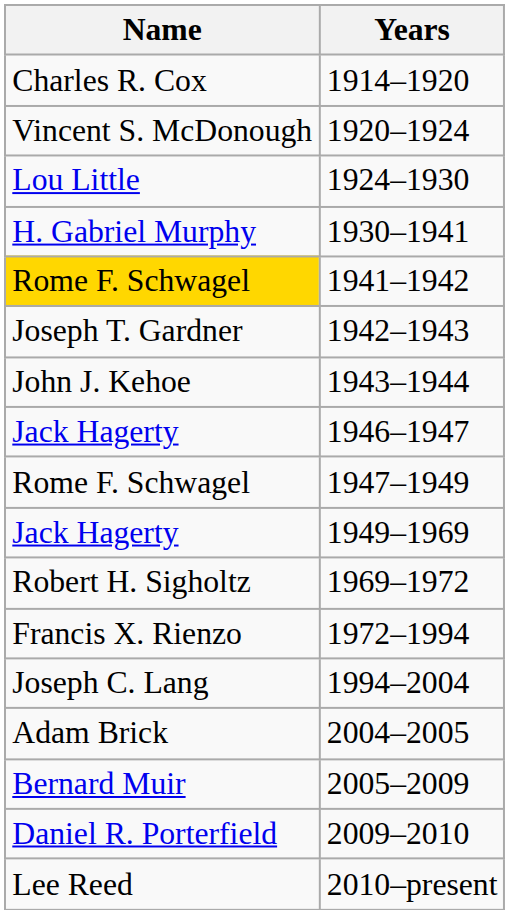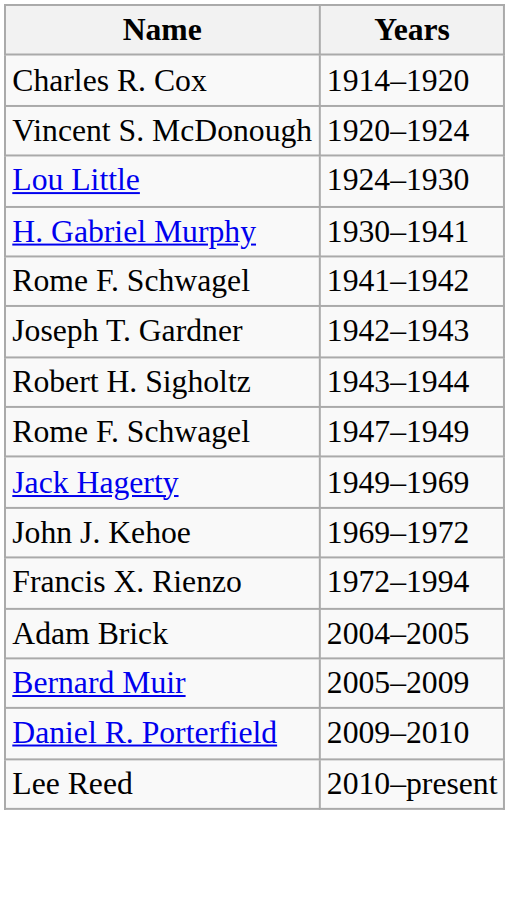 <table class="wikitable">
 <tr>
 <th>Name</th>
 <th>Years</th>
 </tr>
 <tr>
 <td>Charles R. Cox</td>
 <td>1914–1920</td>
 </tr>
 <tr>
 <td>Vincent S. McDonough</td>
 <td>1920–1924</td>
 </tr>
 <tr>
 <td><a href='#'>Lou Little</a></td>
 <td>1924–1930</td>
 </tr>
 <tr>
 <td><a href='#'>H. Gabriel Murphy</a></td>
 <td>1930–1941</td>
 </tr>
 <tr>
-<td style="background: gold;">Rome F. Schwagel</td>
+<td>Rome F. Schwagel</td>
 <td>1941–1942</td>
 </tr>
 <tr>
 <td>Joseph T. Gardner</td>
 <td>1942–1943</td>
 </tr>
 <tr>
-<td>John J. Kehoe</td>
+<td>Robert H. Sigholtz</td>
 <td>1943–1944</td>
-</tr>
-<tr>
-<td><a href='#'>Jack Hagerty</a></td>
-<td>1946–1947</td>
 </tr>
 <tr>
 <td>Rome F. Schwagel</td>
 <td>1947–1949</td>
 </tr>
 <tr>
 <td><a href='#'>Jack Hagerty</a></td>
 <td>1949–1969</td>
 </tr>
 <tr>
-<td>Robert H. Sigholtz</td>
+<td>John J. Kehoe</td>
 <td>1969–1972</td>
 </tr>
 <tr>
 <td>Francis X. Rienzo</td>
 <td>1972–1994</td>
-</tr>
-<tr>
-<td>Joseph C. Lang</td>
-<td>1994–2004</td>
 </tr>
 <tr>
 <td>Adam Brick</td>
 <td>2004–2005</td>
 </tr>
 <tr>
 <td><a href='#'>Bernard Muir</a></td>
 <td>2005–2009</td>
 </tr>
 <tr>
 <td><a href='#'>Daniel R. Porterfield</a></td>
 <td>2009–2010</td>
 </tr>
 <tr>
 <td>Lee Reed</td>
 <td>2010–present</td>
 </tr>
 </table>
